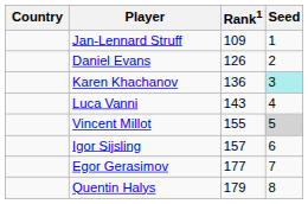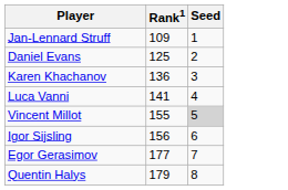 <table class="sortable wikitable">
 <tr>
-<th width="70">Country</th>
 <th width="175">Player</th>
 <th>Rank<sup>1</sup></th>
 <th>Seed</th>
 </tr>
 <tr>
-<td></td>
 <td><a href='#'>Jan-Lennard Struff</a></td>
 <td>109</td>
 <td>1</td>
 </tr>
 <tr>
-<td></td>
 <td><a href='#'>Daniel Evans</a></td>
-<td>126</td>
+<td>125</td>
 <td>2</td>
 </tr>
 <tr>
-<td></td>
 <td><a href='#'>Karen Khachanov</a></td>
 <td>136</td>
-<td style="background: paleturquoise;">3</td>
+<td>3</td>
 </tr>
 <tr>
-<td></td>
 <td><a href='#'>Luca Vanni</a></td>
-<td>143</td>
+<td>141</td>
 <td>4</td>
 </tr>
 <tr>
-<td></td>
 <td><a href='#'>Vincent Millot</a></td>
 <td>155</td>
 <td style="background: lightgrey;">5</td>
 </tr>
 <tr>
-<td></td>
 <td><a href='#'>Igor Sijsling</a></td>
-<td>157</td>
+<td>156</td>
 <td>6</td>
 </tr>
 <tr>
-<td></td>
 <td><a href='#'>Egor Gerasimov</a></td>
 <td>177</td>
 <td>7</td>
 </tr>
 <tr>
-<td></td>
 <td><a href='#'>Quentin Halys</a></td>
 <td>179</td>
 <td>8</td>
 </tr>
 </table>
